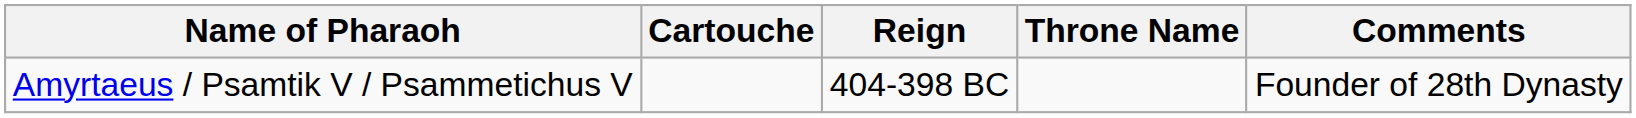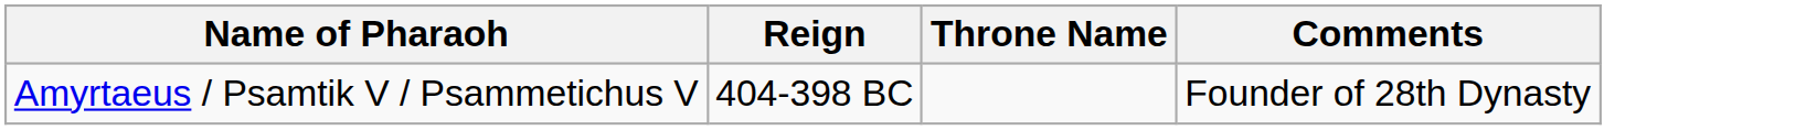 <table class="wikitable">
 <tr>
 <th>Name of Pharaoh</th>
-<th>Cartouche</th>
 <th>Reign</th>
 <th>Throne Name</th>
 <th>Comments</th>
 </tr>
 <tr>
 <td><a href='#'>Amyrtaeus</a> / Psamtik V / Psammetichus V</td>
-<td></td>
 <td>404-398 BC</td>
 <td></td>
 <td>Founder of 28th Dynasty</td>
 </tr>
 </table>
